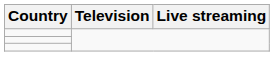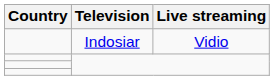 <table class="wikitable sortable">
 <tr>
 <th>Country</th>
 <th scope="col">Television</th>
 <th>Live streaming</th>
+</tr>
+<tr>
+<td></td>
+<td style="text-align:center"><a href='#'>Indosiar</a></td>
+<td style="text-align:center"><a href='#'>Vidio</a></td>
 </tr>
 <tr>
 <td></td>
 <td colspan="2" rowspan="3" style="text-align:center"></td>
 </tr>
 <tr>
 <td></td>
 </tr>
 <tr>
 <td></td>
 </tr>
 </table>
